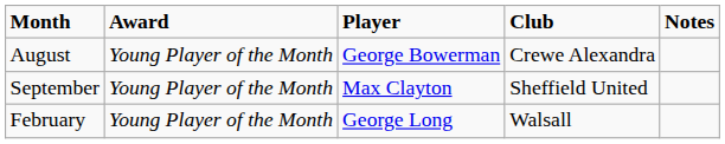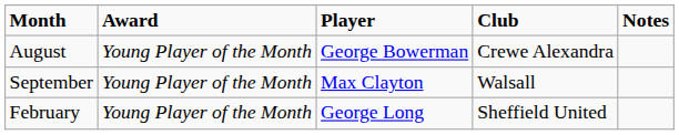 <table class="wikitable">
 <tr>
 <td><strong>Month</strong></td>
 <td><strong>Award</strong></td>
 <td><strong>Player</strong></td>
 <td><strong>Club</strong></td>
 <td><strong>Notes</strong></td>
 </tr>
 <tr>
 <td>August</td>
 <td><em>Young Player of the Month</em></td>
 <td><a href='#'>George Bowerman</a></td>
 <td>Crewe Alexandra</td>
 <td></td>
 </tr>
 <tr>
 <td>September</td>
 <td><em>Young Player of the Month</em></td>
 <td><a href='#'>Max Clayton</a></td>
-<td>Sheffield United</td>
+<td>Walsall</td>
 <td></td>
 </tr>
 <tr>
 <td>February</td>
 <td><em>Young Player of the Month</em></td>
 <td><a href='#'>George Long</a></td>
-<td>Walsall</td>
+<td>Sheffield United</td>
 <td></td>
 </tr>
 </table>
